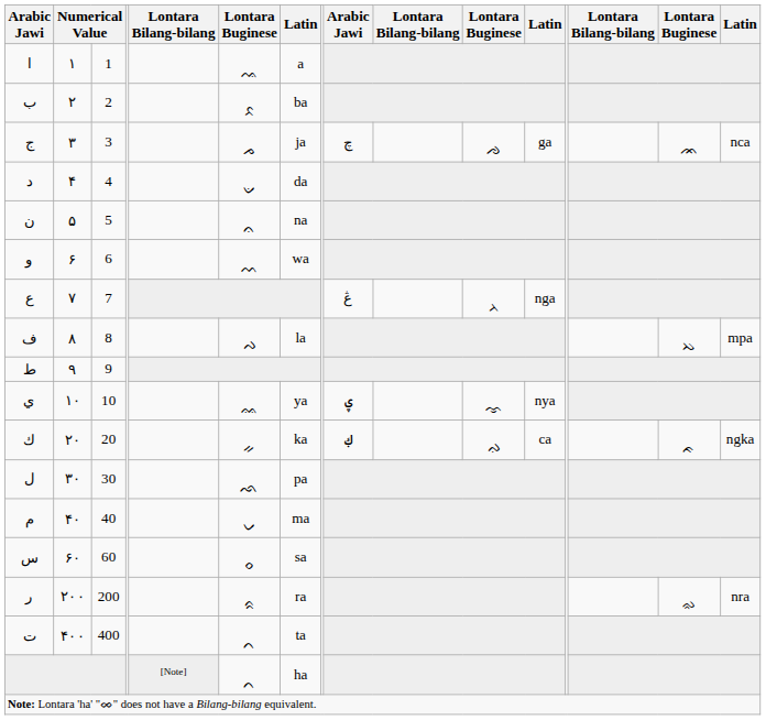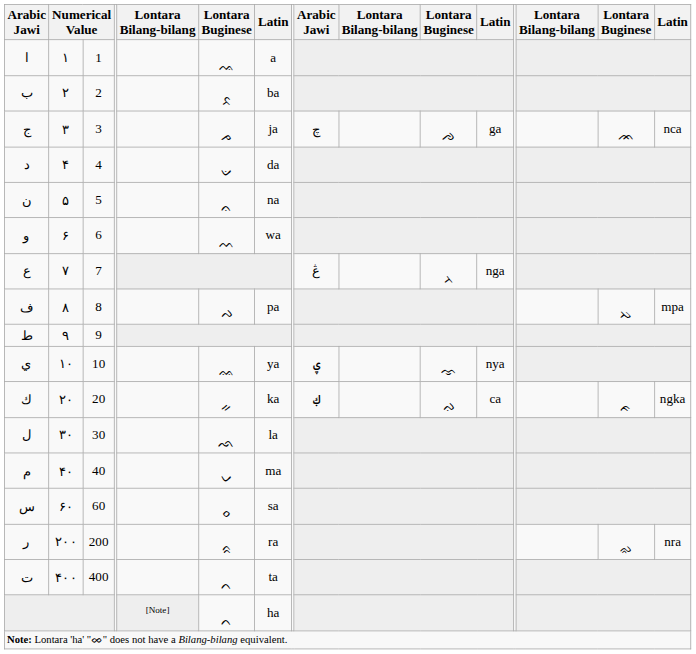 <table class="wikitable" style="text-align:center">
 <tr>
 <th scope="col">Arabic<br> Jawi</th>
 <th scope="col" colspan="2" style="text-align:center">Numerical<br> Value</th>
 <td rowspan="18" style="padding:1px"></td>
 <th scope="col">Lontara<br> Bilang-bilang</th>
 <th scope="col">Lontara<br> Buginese</th>
 <th scope="col">Latin</th>
 <td rowspan="18" style="padding:1px"></td>
 <th scope="col">Arabic<br> Jawi</th>
 <th scope="col">Lontara<br> Bilang-bilang</th>
 <th scope="col">Lontara<br> Buginese</th>
 <th scope="col">Latin</th>
 <td rowspan="18" style="padding:1px"></td>
 <th scope="col">Lontara<br> Bilang-bilang</th>
 <th scope="col">Lontara<br> Buginese</th>
 <th scope="col">Latin</th>
 </tr>
 <tr>
 <td>ا</td>
 <td>١</td>
 <td>1</td>
 <td></td>
 <td><br> ᨕ</td>
 <td>a</td>
 <td colspan="4" style="background:#EEE"> </td>
 <td colspan="3" style="background:#EEE"> </td>
 </tr>
 <tr>
 <td>ب</td>
 <td>٢</td>
 <td>2</td>
 <td></td>
 <td><br> ᨅ</td>
 <td>ba</td>
 <td colspan="4" style="background:#EEE"> </td>
 <td colspan="3" style="background:#EEE"> </td>
 </tr>
 <tr>
 <td>ج</td>
 <td>٣</td>
 <td>3</td>
 <td></td>
 <td><br> ᨍ</td>
 <td>ja</td>
 <td>چ</td>
 <td></td>
 <td><br> ᨌ</td>
 <td>ga</td>
 <td></td>
 <td><br> ᨏ</td>
 <td>nca</td>
 </tr>
 <tr>
 <td>د</td>
 <td>۴</td>
 <td>4</td>
 <td></td>
 <td><br> ᨉ</td>
 <td>da</td>
 <td colspan="4" style="background:#EEE"> </td>
 <td colspan="3" style="background:#EEE"> </td>
 </tr>
 <tr>
 <td>ن</td>
 <td>۵</td>
 <td>5</td>
 <td></td>
 <td><br> ᨊ</td>
 <td>na</td>
 <td colspan="4" style="background:#EEE"> </td>
 <td colspan="3" style="background:#EEE"> </td>
 </tr>
 <tr>
 <td>و</td>
 <td>۶</td>
 <td>6</td>
 <td></td>
 <td><br> ᨓ</td>
 <td>wa</td>
 <td colspan="4" style="background:#EEE"> </td>
 <td colspan="3" style="background:#EEE"> </td>
 </tr>
 <tr>
 <td>ع</td>
 <td>٧</td>
 <td>7</td>
 <td colspan="3" style="background:#EEE"> </td>
 <td>ڠ</td>
 <td></td>
 <td><br> ᨂ</td>
 <td>nga</td>
 <td colspan="3" style="background:#EEE"> </td>
 </tr>
 <tr>
 <td>ف</td>
 <td>٨</td>
 <td>8</td>
 <td></td>
 <td><br> ᨄ</td>
-<td>la</td>
+<td>pa</td>
 <td colspan="4" style="background:#EEE"> </td>
 <td></td>
 <td><br> ᨇ</td>
 <td>mpa</td>
 </tr>
 <tr>
 <td>ط</td>
 <td>٩</td>
 <td>9</td>
 <td colspan="3" style="background:#EEE"> </td>
 <td colspan="4" style="background:#EEE"> </td>
 <td colspan="3" style="background:#EEE"> </td>
 </tr>
 <tr>
 <td>ي</td>
 <td>١٠</td>
 <td>10</td>
 <td></td>
 <td><br> ᨐ</td>
 <td>ya</td>
 <td>ۑ</td>
 <td></td>
 <td><br> ᨎ</td>
 <td>nya</td>
 <td colspan="3" style="background:#EEE"> </td>
 </tr>
 <tr>
 <td>ك</td>
 <td>٢٠</td>
 <td>20</td>
 <td></td>
 <td><br> ᨀ</td>
 <td>ka</td>
 <td>ࢴ</td>
 <td></td>
 <td><br> ᨁ</td>
 <td>ca</td>
 <td></td>
 <td><br> ᨃ</td>
 <td>ngka</td>
 </tr>
 <tr>
 <td>ل</td>
 <td>٣٠</td>
 <td>30</td>
 <td></td>
 <td><br> ᨒ</td>
-<td>pa</td>
+<td>la</td>
 <td colspan="4" style="background:#EEE"> </td>
 <td colspan="3" style="background:#EEE"> </td>
 </tr>
 <tr>
 <td>م</td>
 <td>۴٠</td>
 <td>40</td>
 <td></td>
 <td><br> ᨆ</td>
 <td>ma</td>
 <td colspan="4" style="background:#EEE"> </td>
 <td colspan="3" style="background:#EEE"> </td>
 </tr>
 <tr>
 <td>س</td>
 <td>۶٠</td>
 <td>60</td>
 <td></td>
 <td><br> ᨔ</td>
 <td>sa</td>
 <td colspan="4" style="background:#EEE"> </td>
 <td colspan="3" style="background:#EEE"> </td>
 </tr>
 <tr>
 <td>ر</td>
 <td>٢٠٠</td>
 <td>200</td>
 <td></td>
 <td><br> ᨑ</td>
 <td>ra</td>
 <td colspan="4" style="background:#EEE"> </td>
 <td></td>
 <td><br> ᨋ</td>
 <td>nra</td>
 </tr>
 <tr>
 <td>ت</td>
 <td>۴٠٠</td>
 <td>400</td>
 <td></td>
 <td><br> ᨈ</td>
 <td>ta</td>
 <td colspan="4" style="background:#EEE"> </td>
 <td colspan="3" style="background:#EEE"> </td>
 </tr>
 <tr>
 <td colspan="3" style="background:#EEE"> </td>
 <td style="background:#EEE"><small><sup>[Note]</sup></small></td>
 <td><br> ᨈ</td>
 <td>ha</td>
 <td colspan="4" style="background:#EEE"> </td>
 <td colspan="3" style="background:#EEE"> </td>
 </tr>
 <tr>
 <td colspan="16" style="background:#F8F8F8;font-size:small;text-align:left"><strong>Note:</strong> Lontara 'ha' "ᨖ" does not have a <em>Bilang-bilang</em> equivalent.</td>
 </tr>
 </table>
